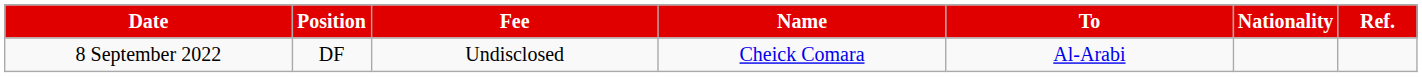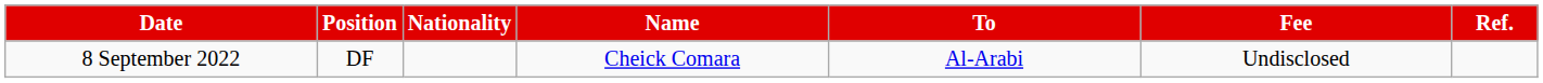 <table class="wikitable"  style="text-align:center; font-size:90%; ">
 <tr>
 <th style="background:#E00000; color:white; width:200px;">Date</th>
 <th style="background:#E00000; color:white; width:50px;">Position</th>
-<th style="background:#E00000; color:white; width:200px;">Fee</th>
+<th style="background:#E00000; color:white; width:50px;">Nationality</th>
 <th style="background:#E00000; color:white; width:200px;">Name</th>
 <th style="background:#E00000; color:white; width:200px;">To</th>
-<th style="background:#E00000; color:white; width:50px;">Nationality</th>
+<th style="background:#E00000; color:white; width:200px;">Fee</th>
 <th style="background:#E00000; color:white; width:50px;">Ref.</th>
 </tr>
 <tr>
 <td>8 September 2022</td>
 <td>DF</td>
-<td>Undisclosed</td>
+<td></td>
 <td><a href='#'>Cheick Comara</a></td>
 <td><a href='#'>Al-Arabi</a></td>
-<td></td>
+<td>Undisclosed</td>
 <td></td>
 </tr>
 </table>
